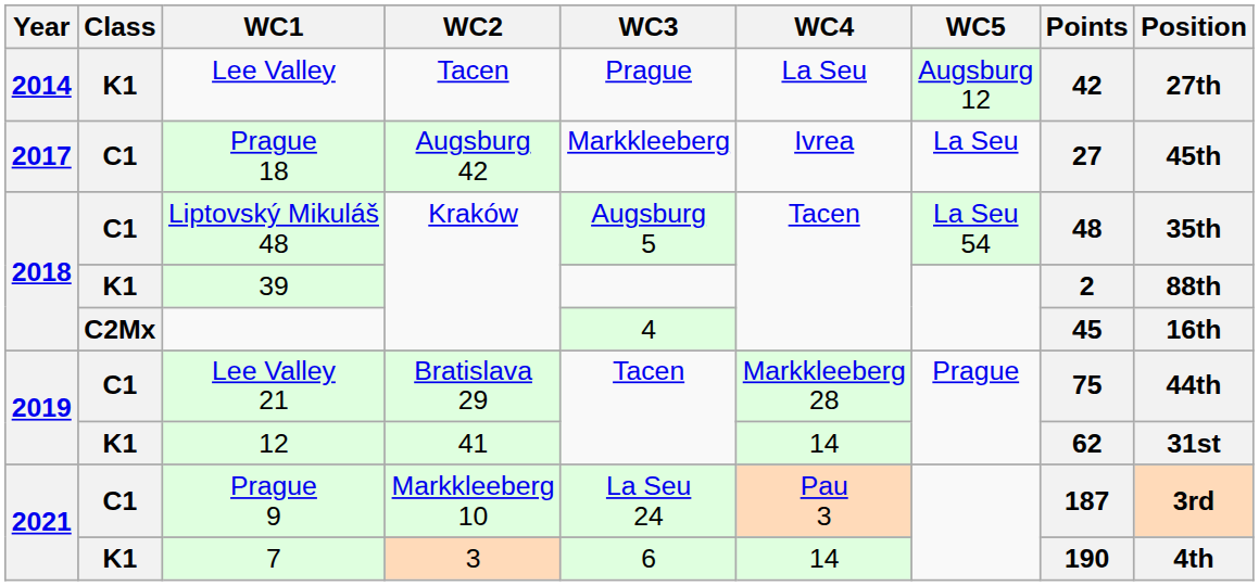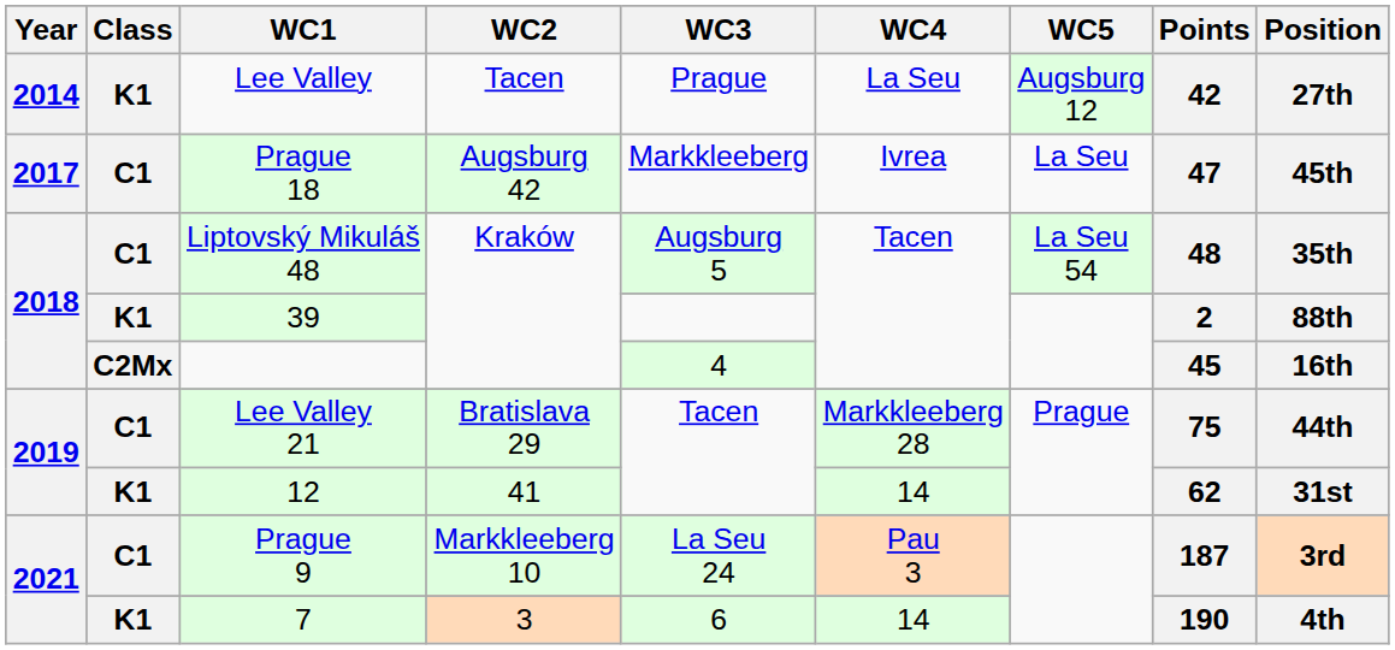 <table class="wikitable" style="font-size: 90%; text-align: center">
 <tr>
 <th>Year</th>
 <th>Class</th>
 <th>WC1</th>
 <th>WC2</th>
 <th>WC3</th>
 <th>WC4</th>
 <th>WC5</th>
 <th>Points</th>
 <th>Position</th>
 </tr>
 <tr>
 <th><a href='#'>2014</a></th>
 <th>K1</th>
 <td><a href='#'>Lee Valley</a> <br> </td>
 <td><a href='#'>Tacen</a> <br> </td>
 <td><a href='#'>Prague</a> <br> </td>
 <td><a href='#'>La Seu</a> <br> </td>
 <td style="background:#DFFFDF;"><a href='#'>Augsburg</a> <br>12</td>
 <th><strong>42</strong></th>
 <th><strong>27th</strong></th>
 </tr>
 <tr>
 <th><a href='#'>2017</a></th>
 <th>C1</th>
 <td style="background:#DFFFDF;"><a href='#'>Prague</a> <br>18</td>
 <td style="background:#DFFFDF;"><a href='#'>Augsburg</a> <br>42</td>
 <td><a href='#'>Markkleeberg</a><br> </td>
 <td><a href='#'>Ivrea</a> <br> </td>
 <td><a href='#'>La Seu</a> <br> </td>
-<th><strong>27</strong></th>
+<th><strong>47</strong></th>
 <th><strong>45th</strong></th>
 </tr>
 <tr>
 <th rowspan=3><a href='#'>2018</a></th>
 <th>C1</th>
 <td style="background:#DFFFDF;"><a href='#'>Liptovský Mikuláš</a> <br>48</td>
 <td style=vertical-align:top rowspan=3><a href='#'>Kraków</a> <br> </td>
 <td style="background:#DFFFDF;"><a href='#'>Augsburg</a> <br>5</td>
 <td style=vertical-align:top rowspan=3><a href='#'>Tacen</a> <br> </td>
 <td style="background:#DFFFDF;"><a href='#'>La Seu</a> <br>54</td>
 <th><strong>48</strong></th>
 <th><strong>35th</strong></th>
 </tr>
 <tr>
 <th>K1</th>
 <td style="background:#DFFFDF;">39</td>
 <td> </td>
 <td rowspan=2> </td>
 <th><strong>2</strong></th>
 <th><strong>88th</strong></th>
 </tr>
 <tr>
 <th>C2Mx</th>
 <td> </td>
 <td style="background:#DFFFDF;">4</td>
 <th><strong>45</strong></th>
 <th><strong>16th</strong></th>
 </tr>
 <tr>
 <th rowspan=2><a href='#'>2019</a></th>
 <th>C1</th>
 <td style="background:#DFFFDF;"><a href='#'>Lee Valley</a> <br>21</td>
 <td style="background:#DFFFDF;"><a href='#'>Bratislava</a> <br>29</td>
 <td style=vertical-align:top rowspan=2><a href='#'>Tacen</a> <br> </td>
 <td style="background:#DFFFDF;"><a href='#'>Markkleeberg</a><br>28</td>
 <td style=vertical-align:top rowspan=2><a href='#'>Prague</a> <br> </td>
 <th><strong>75</strong></th>
 <th><strong>44th</strong></th>
 </tr>
 <tr>
 <th>K1</th>
 <td style="background:#DFFFDF;">12</td>
 <td style="background:#DFFFDF;">41</td>
 <td style="background:#DFFFDF;">14</td>
 <th><strong>62</strong></th>
 <th><strong>31st</strong></th>
 </tr>
 <tr>
 <th rowspan=2><a href='#'>2021</a></th>
 <th>C1</th>
 <td style="background:#DFFFDF;"><a href='#'>Prague</a> <br>9</td>
 <td style="background:#DFFFDF;"><a href='#'>Markkleeberg</a><br>10</td>
 <td style="background:#DFFFDF;"><a href='#'>La Seu</a> <br>24</td>
 <td style="background:#FFDAB9;"><a href='#'>Pau</a> <br>3</td>
 <td rowspan=2> </td>
 <th>187</th>
 <th style="background:#FFDAB9;">3rd</th>
 </tr>
 <tr>
 <th>K1</th>
 <td style="background:#DFFFDF;">7</td>
 <td style="background:#FFDAB9;">3</td>
 <td style="background:#DFFFDF;">6</td>
 <td style="background:#DFFFDF;">14</td>
 <th>190</th>
 <th>4th</th>
 </tr>
 </table>
